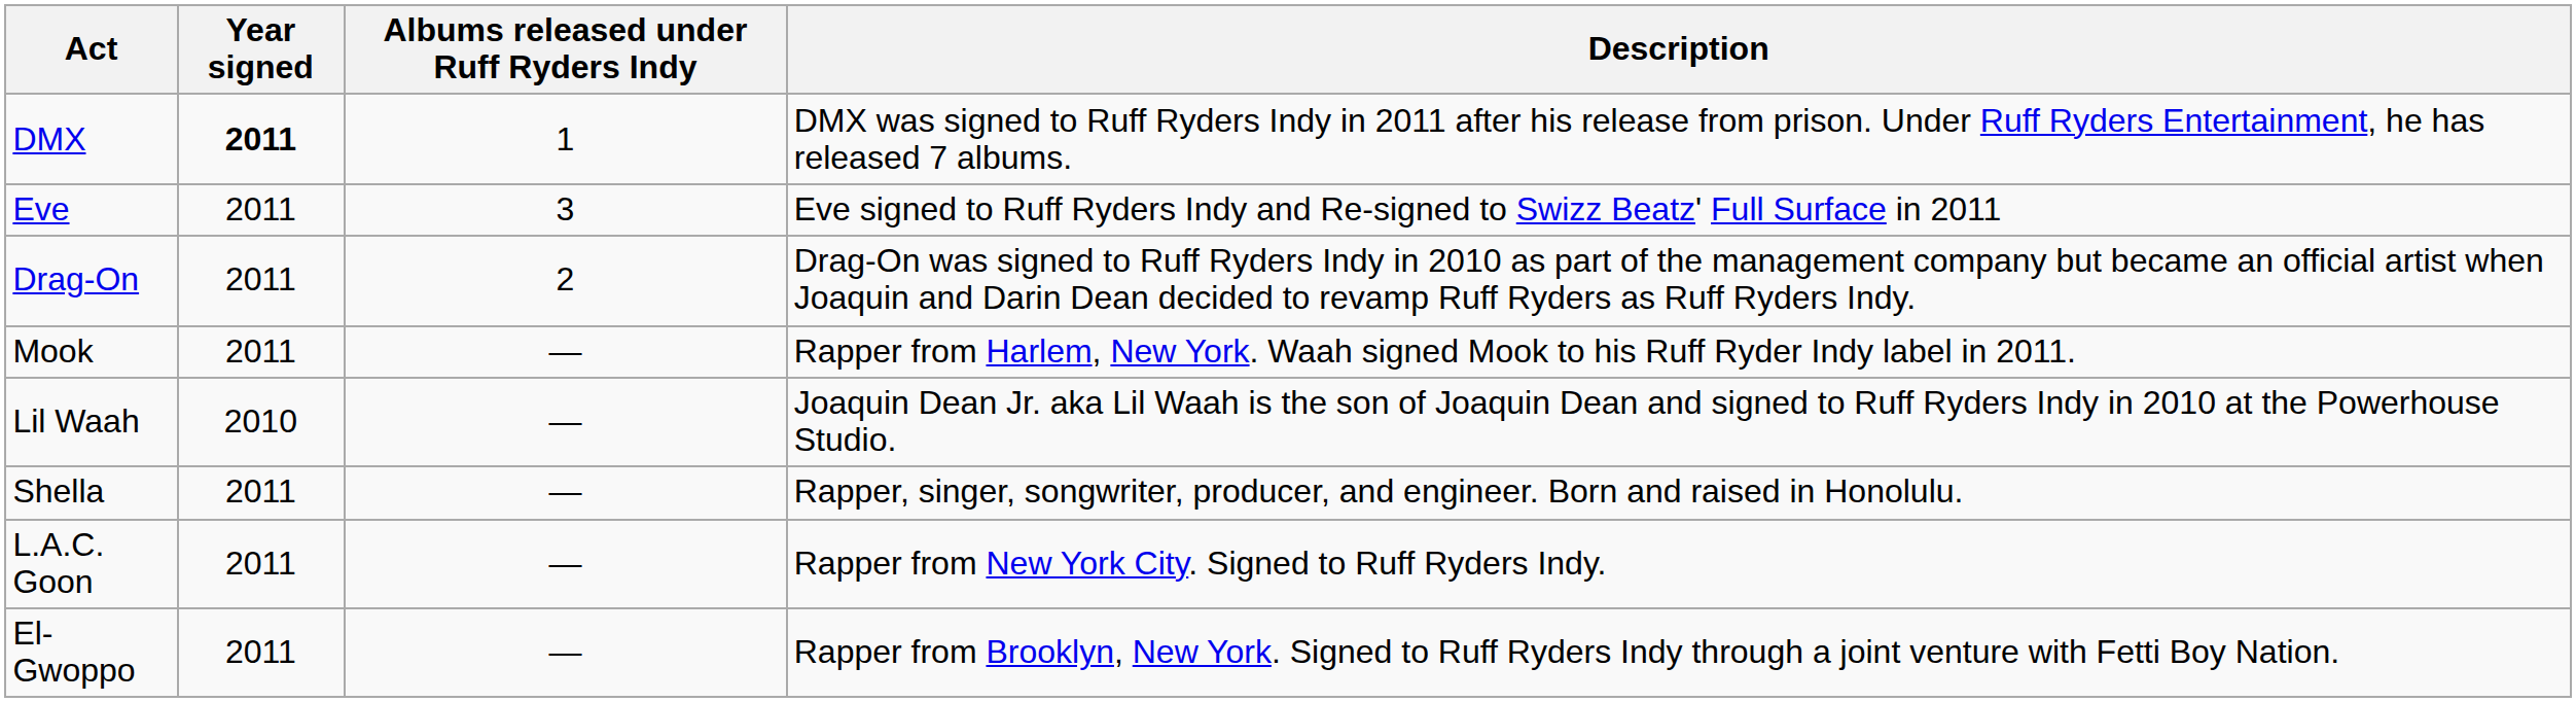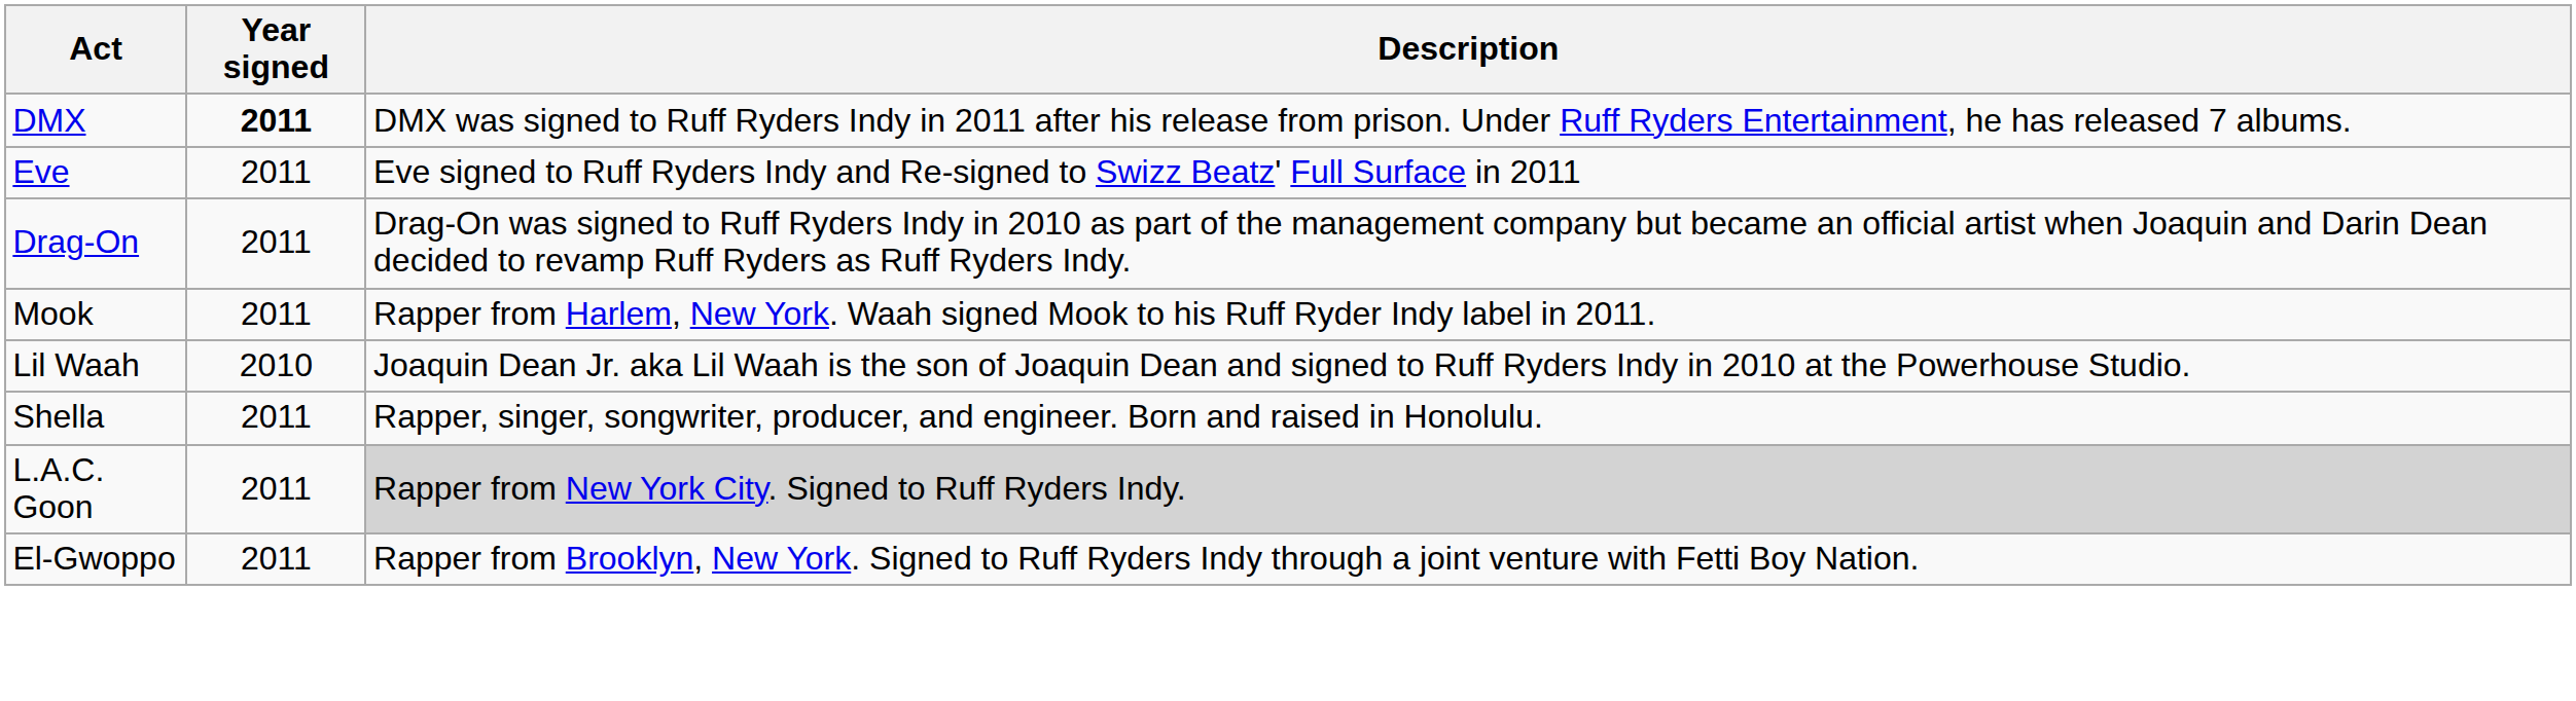 <table class="wikitable">
 <tr>
 <th>Act</th>
 <th>Year signed</th>
-<th>Albums released under Ruff Ryders Indy</th>
 <th>Description</th>
 </tr>
 <tr>
 <td><a href='#'>DMX</a></td>
 <td align="center"><strong>2011</strong></td>
-<td align="center">1</td>
 <td>DMX was signed to Ruff Ryders Indy in 2011 after his release from prison. Under <a href='#'>Ruff Ryders Entertainment</a>, he has released 7 albums.</td>
 </tr>
 <tr>
 <td><a href='#'>Eve</a></td>
 <td align="center">2011</td>
-<td align="center">3</td>
 <td>Eve signed to Ruff Ryders Indy and Re-signed to <a href='#'>Swizz Beatz</a>' <a href='#'>Full Surface</a> in 2011</td>
 </tr>
 <tr>
 <td><a href='#'>Drag-On</a></td>
 <td align="center">2011</td>
-<td align="center">2</td>
 <td>Drag-On was signed to Ruff Ryders Indy in 2010 as part of the management company but became an official artist when Joaquin and Darin Dean decided to revamp Ruff Ryders as Ruff Ryders Indy.</td>
 </tr>
 <tr>
 <td>Mook</td>
 <td align="center">2011</td>
-<td align="center">—</td>
 <td>Rapper from <a href='#'>Harlem</a>, <a href='#'>New York</a>. Waah signed Mook to his Ruff Ryder Indy label in 2011.</td>
 </tr>
 <tr>
 <td>Lil Waah</td>
 <td align="center">2010</td>
-<td align="center">—</td>
 <td>Joaquin Dean Jr. aka Lil Waah is the son of Joaquin Dean and signed to Ruff Ryders Indy in 2010 at the Powerhouse Studio.</td>
 </tr>
 <tr>
 <td>Shella</td>
 <td align="center">2011</td>
-<td align="center">—</td>
 <td>Rapper, singer, songwriter, producer, and engineer. Born and raised in Honolulu.</td>
 </tr>
 <tr>
 <td>L.A.C. Goon</td>
 <td align="center">2011</td>
-<td align="center">—</td>
-<td>Rapper from <a href='#'>New York City</a>. Signed to Ruff Ryders Indy.</td>
+<td style="background: lightgrey;">Rapper from <a href='#'>New York City</a>. Signed to Ruff Ryders Indy.</td>
 </tr>
 <tr>
 <td>El-Gwoppo</td>
 <td align="center">2011</td>
-<td align="center">—</td>
 <td>Rapper from <a href='#'>Brooklyn</a>, <a href='#'>New York</a>. Signed to Ruff Ryders Indy through a joint venture with Fetti Boy Nation.</td>
 </tr>
 </table>
